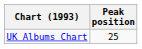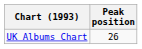 <table class="wikitable">
 <tr>
 <th>Chart (1993)</th>
 <th>Peak<br>position</th>
 </tr>
 <tr>
 <td><a href='#'>UK Albums Chart</a></td>
-<td style="text-align:center;">25</td>
+<td style="text-align:center;">26</td>
 </tr>
 </table>
